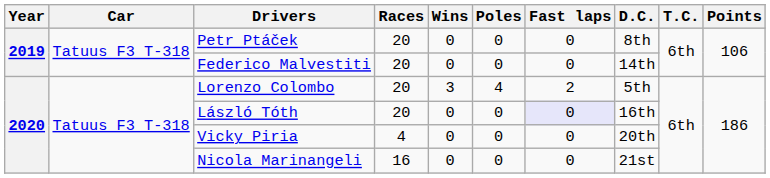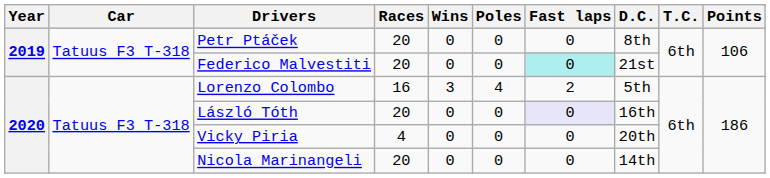 <table class="wikitable" style="font-size:85% ;text-align:center">
 <tr>
 <th>Year</th>
 <th>Car</th>
 <th>Drivers</th>
 <th>Races</th>
 <th>Wins</th>
 <th>Poles</th>
 <th>Fast laps</th>
 <th>D.C.</th>
 <th>T.C.</th>
 <th>Points</th>
 </tr>
 <tr>
 <th rowspan="2"><a href='#'>2019</a></th>
 <td rowspan="2"><a href='#'>Tatuus F3 T-318</a></td>
 <td align="left"> <a href='#'>Petr Ptáček</a></td>
 <td>20</td>
 <td>0</td>
 <td>0</td>
 <td>0</td>
 <td>8th</td>
 <td rowspan="2">6th</td>
 <td rowspan="2">106</td>
 </tr>
 <tr>
 <td align="left"> <a href='#'>Federico Malvestiti</a></td>
 <td>20</td>
 <td>0</td>
 <td>0</td>
-<td>0</td>
-<td>14th</td>
+<td style="background: paleturquoise;">0</td>
+<td>21st</td>
 </tr>
 <tr>
 <th rowspan="4"><a href='#'>2020</a></th>
 <td rowspan="4"><a href='#'>Tatuus F3 T-318</a></td>
 <td align="left"> <a href='#'>Lorenzo Colombo</a></td>
-<td>20</td>
+<td>16</td>
 <td>3</td>
 <td>4</td>
 <td>2</td>
 <td>5th</td>
 <td rowspan="4">6th</td>
 <td rowspan="4">186</td>
 </tr>
 <tr>
 <td align="left"> <a href='#'>László Tóth</a></td>
 <td>20</td>
 <td>0</td>
 <td>0</td>
 <td style="background: lavender;">0</td>
 <td>16th</td>
 </tr>
 <tr>
 <td align="left"> <a href='#'>Vicky Piria</a></td>
 <td>4</td>
 <td>0</td>
 <td>0</td>
 <td>0</td>
 <td>20th</td>
 </tr>
 <tr>
 <td align="left"> <a href='#'>Nicola Marinangeli</a></td>
-<td>16</td>
+<td>20</td>
 <td>0</td>
 <td>0</td>
 <td>0</td>
-<td>21st</td>
+<td>14th</td>
 </tr>
 </table>
